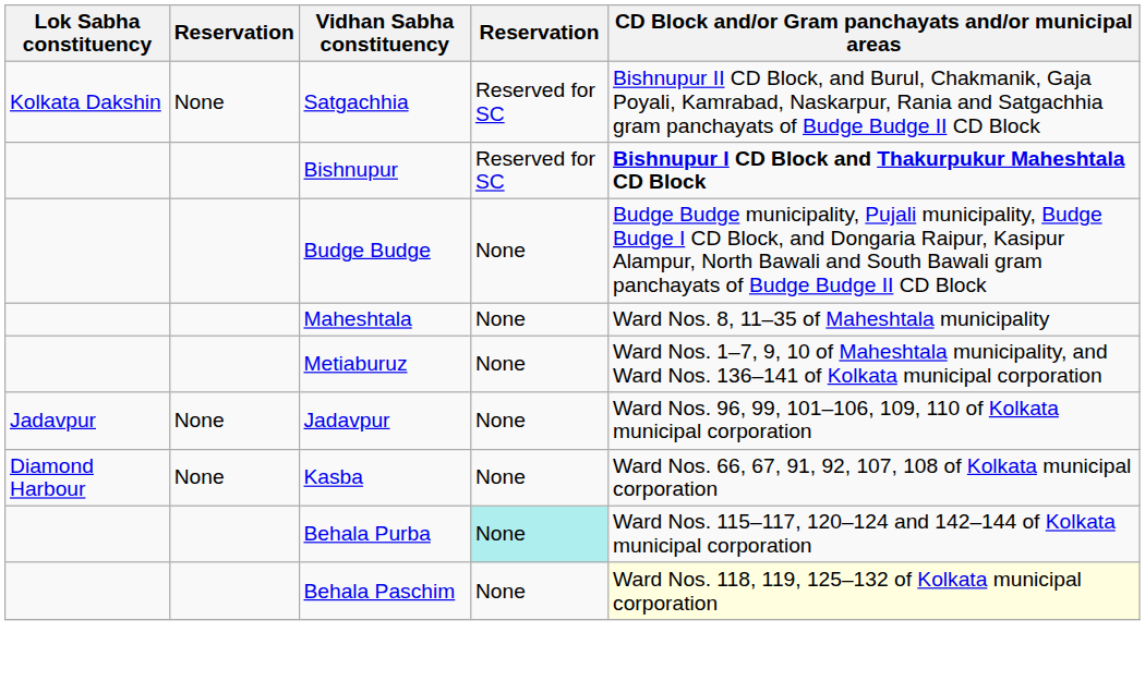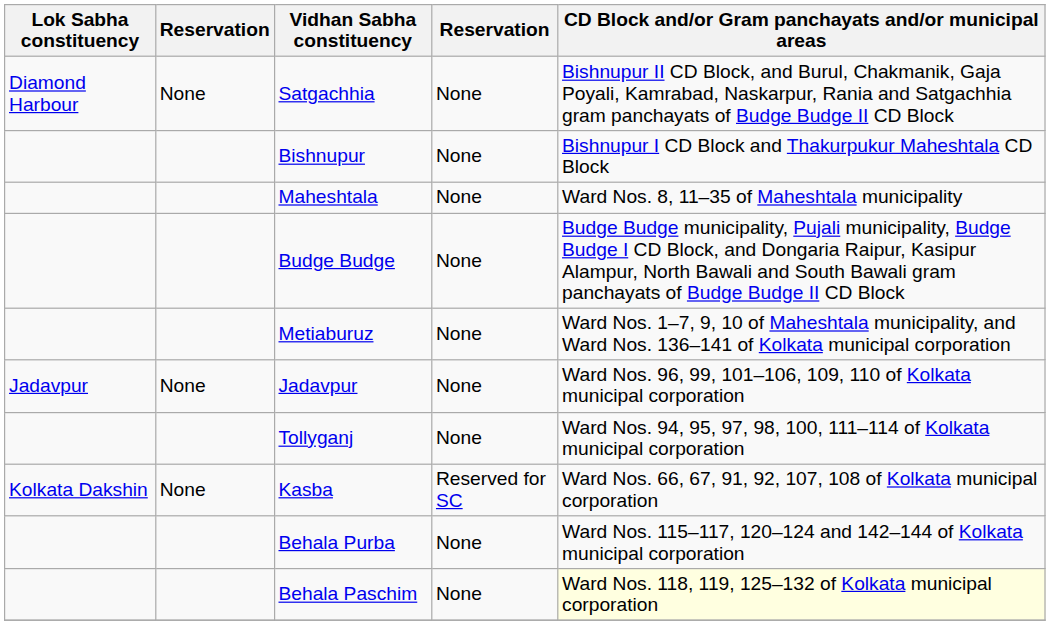 <table class="wikitable sortable">
 <tr>
 <th>Lok Sabha constituency</th>
 <th>Reservation</th>
 <th>Vidhan Sabha constituency</th>
 <th>Reservation</th>
 <th>CD Block and/or Gram panchayats and/or municipal areas</th>
 </tr>
 <tr>
-<td><a href='#'>Kolkata Dakshin</a></td>
+<td><a href='#'>Diamond Harbour</a></td>
 <td>None</td>
 <td><a href='#'>Satgachhia</a></td>
-<td>Reserved for <a href='#'>SC</a></td>
+<td>None</td>
 <td><a href='#'>Bishnupur II</a> CD Block, and Burul, Chakmanik, Gaja Poyali, Kamrabad, Naskarpur, Rania and Satgachhia gram panchayats of <a href='#'>Budge Budge II</a> CD Block</td>
 </tr>
 <tr>
 <td></td>
 <td></td>
 <td><a href='#'>Bishnupur</a></td>
-<td>Reserved for <a href='#'>SC</a></td>
-<td><strong><a href='#'>Bishnupur I</a> CD Block and <a href='#'>Thakurpukur Maheshtala</a> CD Block</strong></td>
+<td>None</td>
+<td><a href='#'>Bishnupur I</a> CD Block and <a href='#'>Thakurpukur Maheshtala</a> CD Block</td>
+</tr>
+<tr>
+<td></td>
+<td></td>
+<td><a href='#'>Maheshtala</a></td>
+<td>None</td>
+<td>Ward Nos. 8, 11–35 of <a href='#'>Maheshtala</a> municipality</td>
 </tr>
 <tr>
 <td></td>
 <td></td>
 <td><a href='#'>Budge Budge</a></td>
 <td>None</td>
 <td><a href='#'>Budge Budge</a> municipality, <a href='#'>Pujali</a> municipality, <a href='#'>Budge Budge I</a> CD Block, and Dongaria Raipur, Kasipur Alampur, North Bawali and South Bawali gram panchayats of <a href='#'>Budge Budge II</a> CD Block</td>
-</tr>
-<tr>
-<td></td>
-<td></td>
-<td><a href='#'>Maheshtala</a></td>
-<td>None</td>
-<td>Ward Nos. 8, 11–35 of <a href='#'>Maheshtala</a> municipality</td>
 </tr>
 <tr>
 <td></td>
 <td></td>
 <td><a href='#'>Metiaburuz</a></td>
 <td>None</td>
 <td>Ward Nos. 1–7, 9, 10 of <a href='#'>Maheshtala</a> municipality, and Ward Nos. 136–141 of <a href='#'>Kolkata</a> municipal corporation</td>
 </tr>
 <tr>
 <td><a href='#'>Jadavpur</a></td>
 <td>None</td>
 <td><a href='#'>Jadavpur</a></td>
 <td>None</td>
 <td>Ward Nos. 96, 99, 101–106, 109, 110 of <a href='#'>Kolkata</a> municipal corporation</td>
 </tr>
 <tr>
-<td><a href='#'>Diamond Harbour</a></td>
+<td></td>
+<td></td>
+<td><a href='#'>Tollyganj</a></td>
+<td>None</td>
+<td>Ward Nos. 94, 95, 97, 98, 100, 111–114 of <a href='#'>Kolkata</a> municipal corporation</td>
+</tr>
+<tr>
+<td><a href='#'>Kolkata Dakshin</a></td>
 <td>None</td>
 <td><a href='#'>Kasba</a></td>
-<td>None</td>
+<td>Reserved for <a href='#'>SC</a></td>
 <td>Ward Nos. 66, 67, 91, 92, 107, 108 of <a href='#'>Kolkata</a> municipal corporation</td>
 </tr>
 <tr>
 <td></td>
 <td></td>
 <td><a href='#'>Behala Purba</a></td>
-<td style="background: paleturquoise;">None</td>
+<td>None</td>
 <td>Ward Nos. 115–117, 120–124 and 142–144 of <a href='#'>Kolkata</a> municipal corporation</td>
 </tr>
 <tr>
 <td></td>
 <td></td>
 <td><a href='#'>Behala Paschim</a></td>
 <td>None</td>
 <td style="background: lightyellow;">Ward Nos. 118, 119, 125–132 of <a href='#'>Kolkata</a> municipal corporation</td>
 </tr>
 <tr>
 </tr>
 </table>
